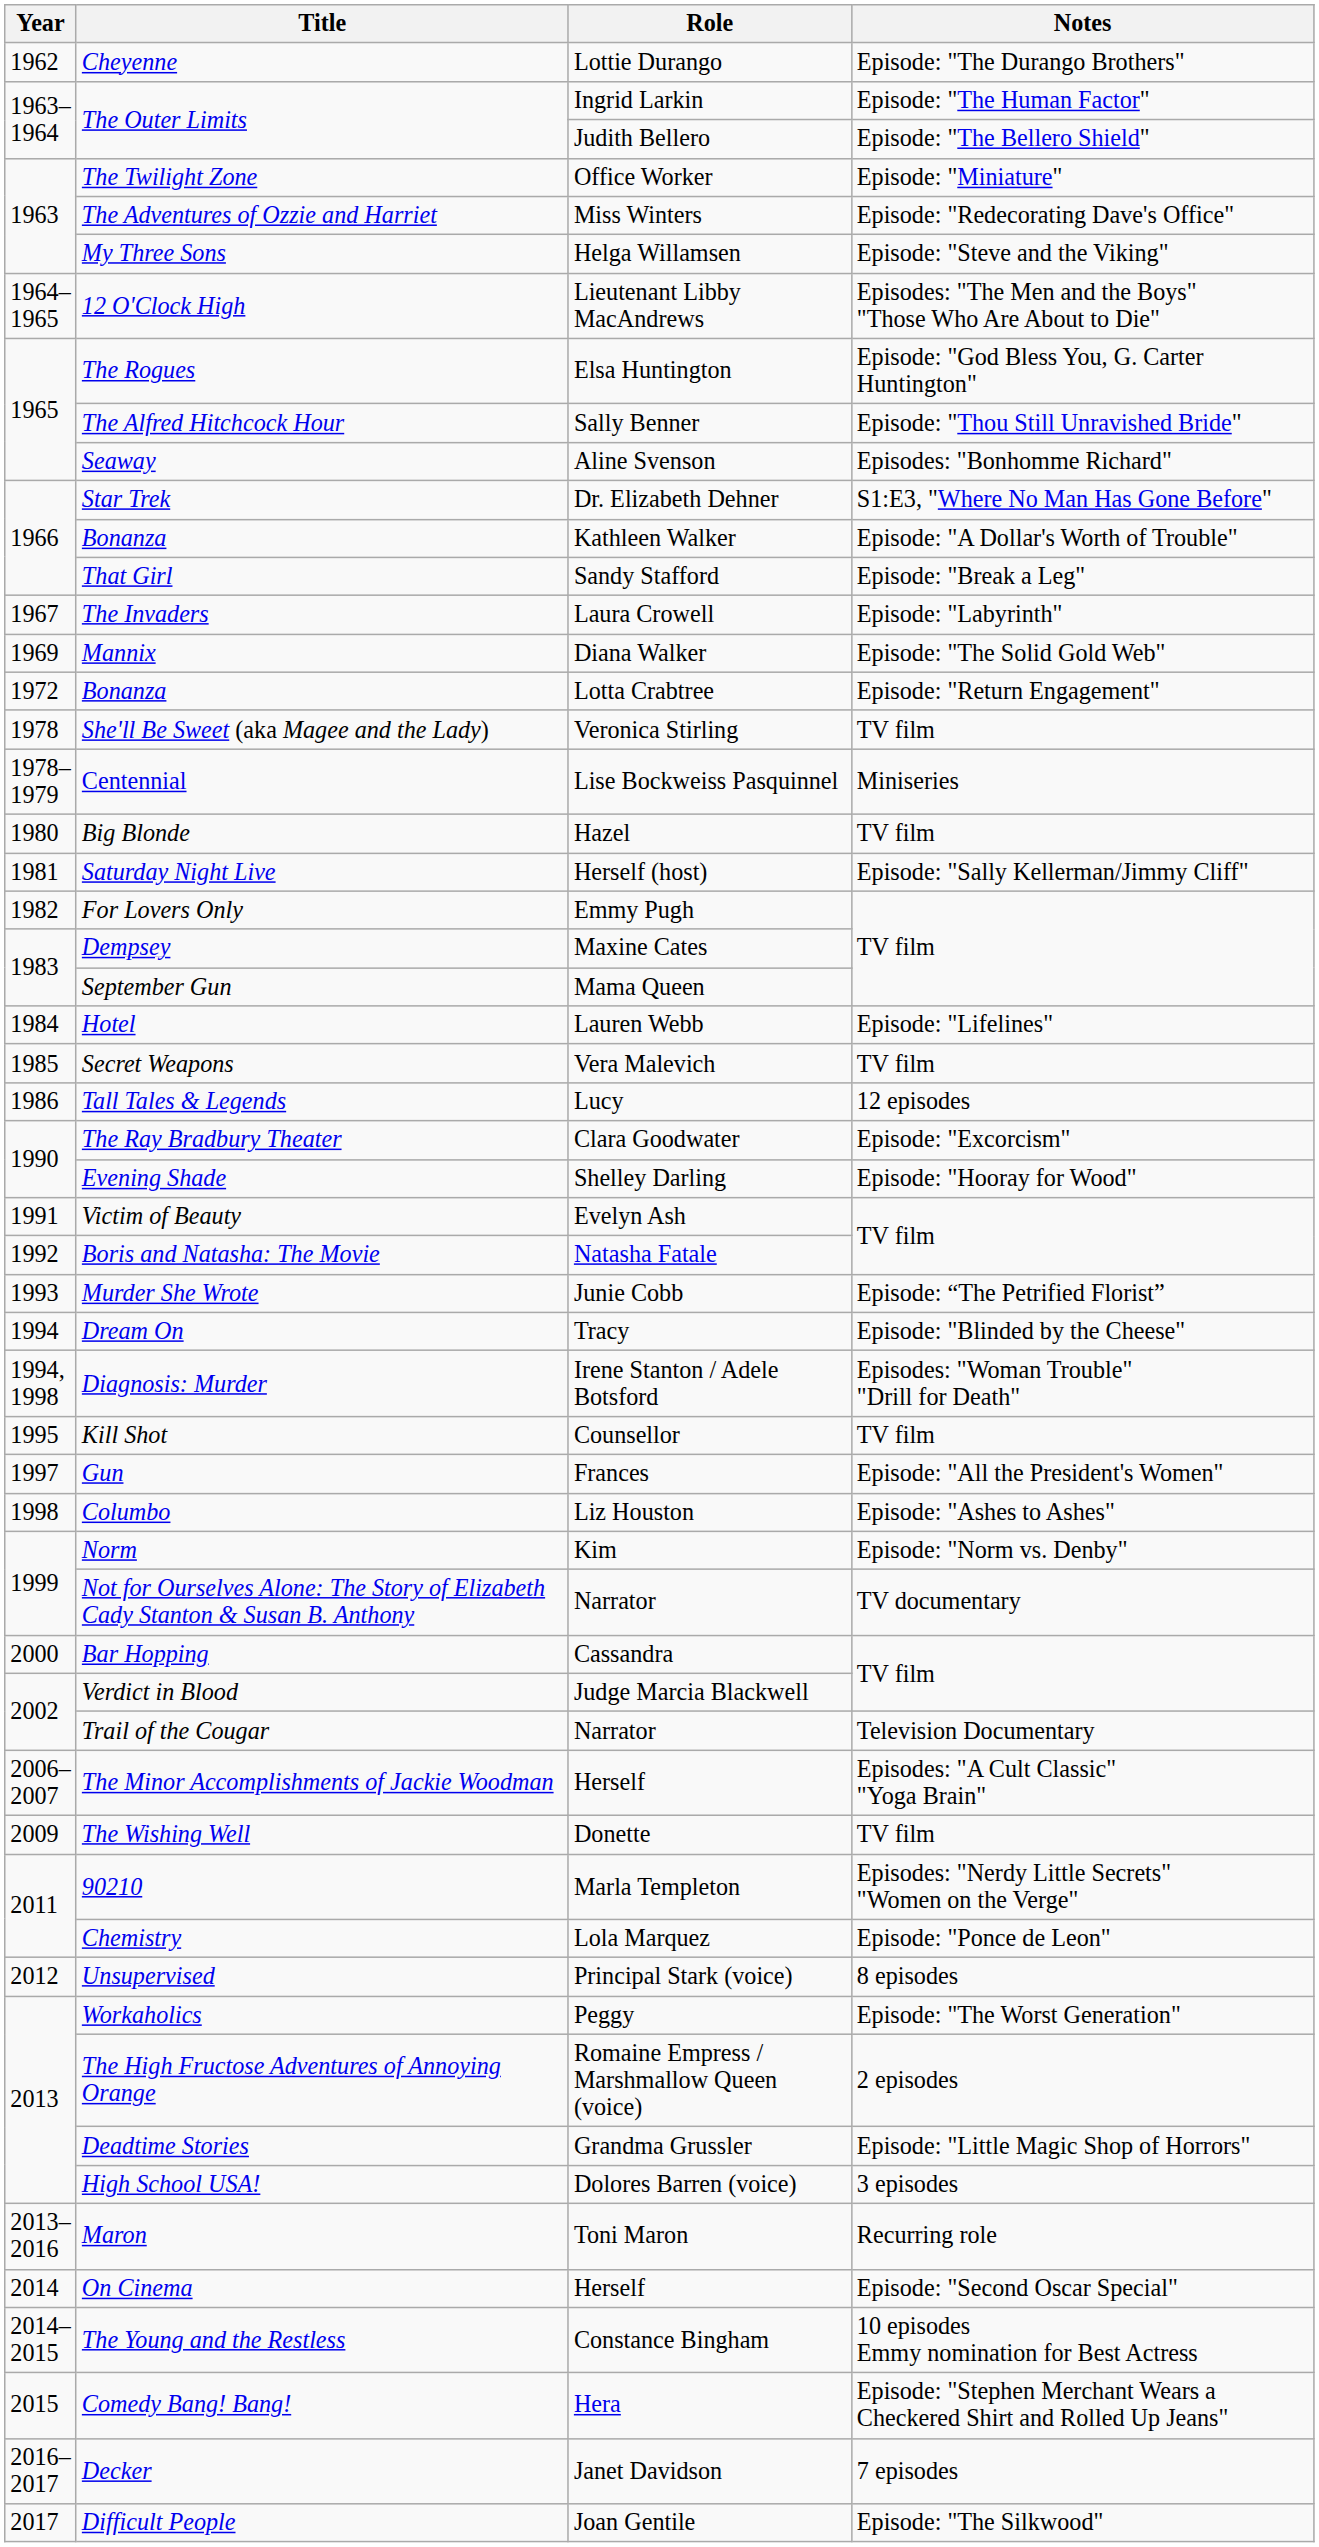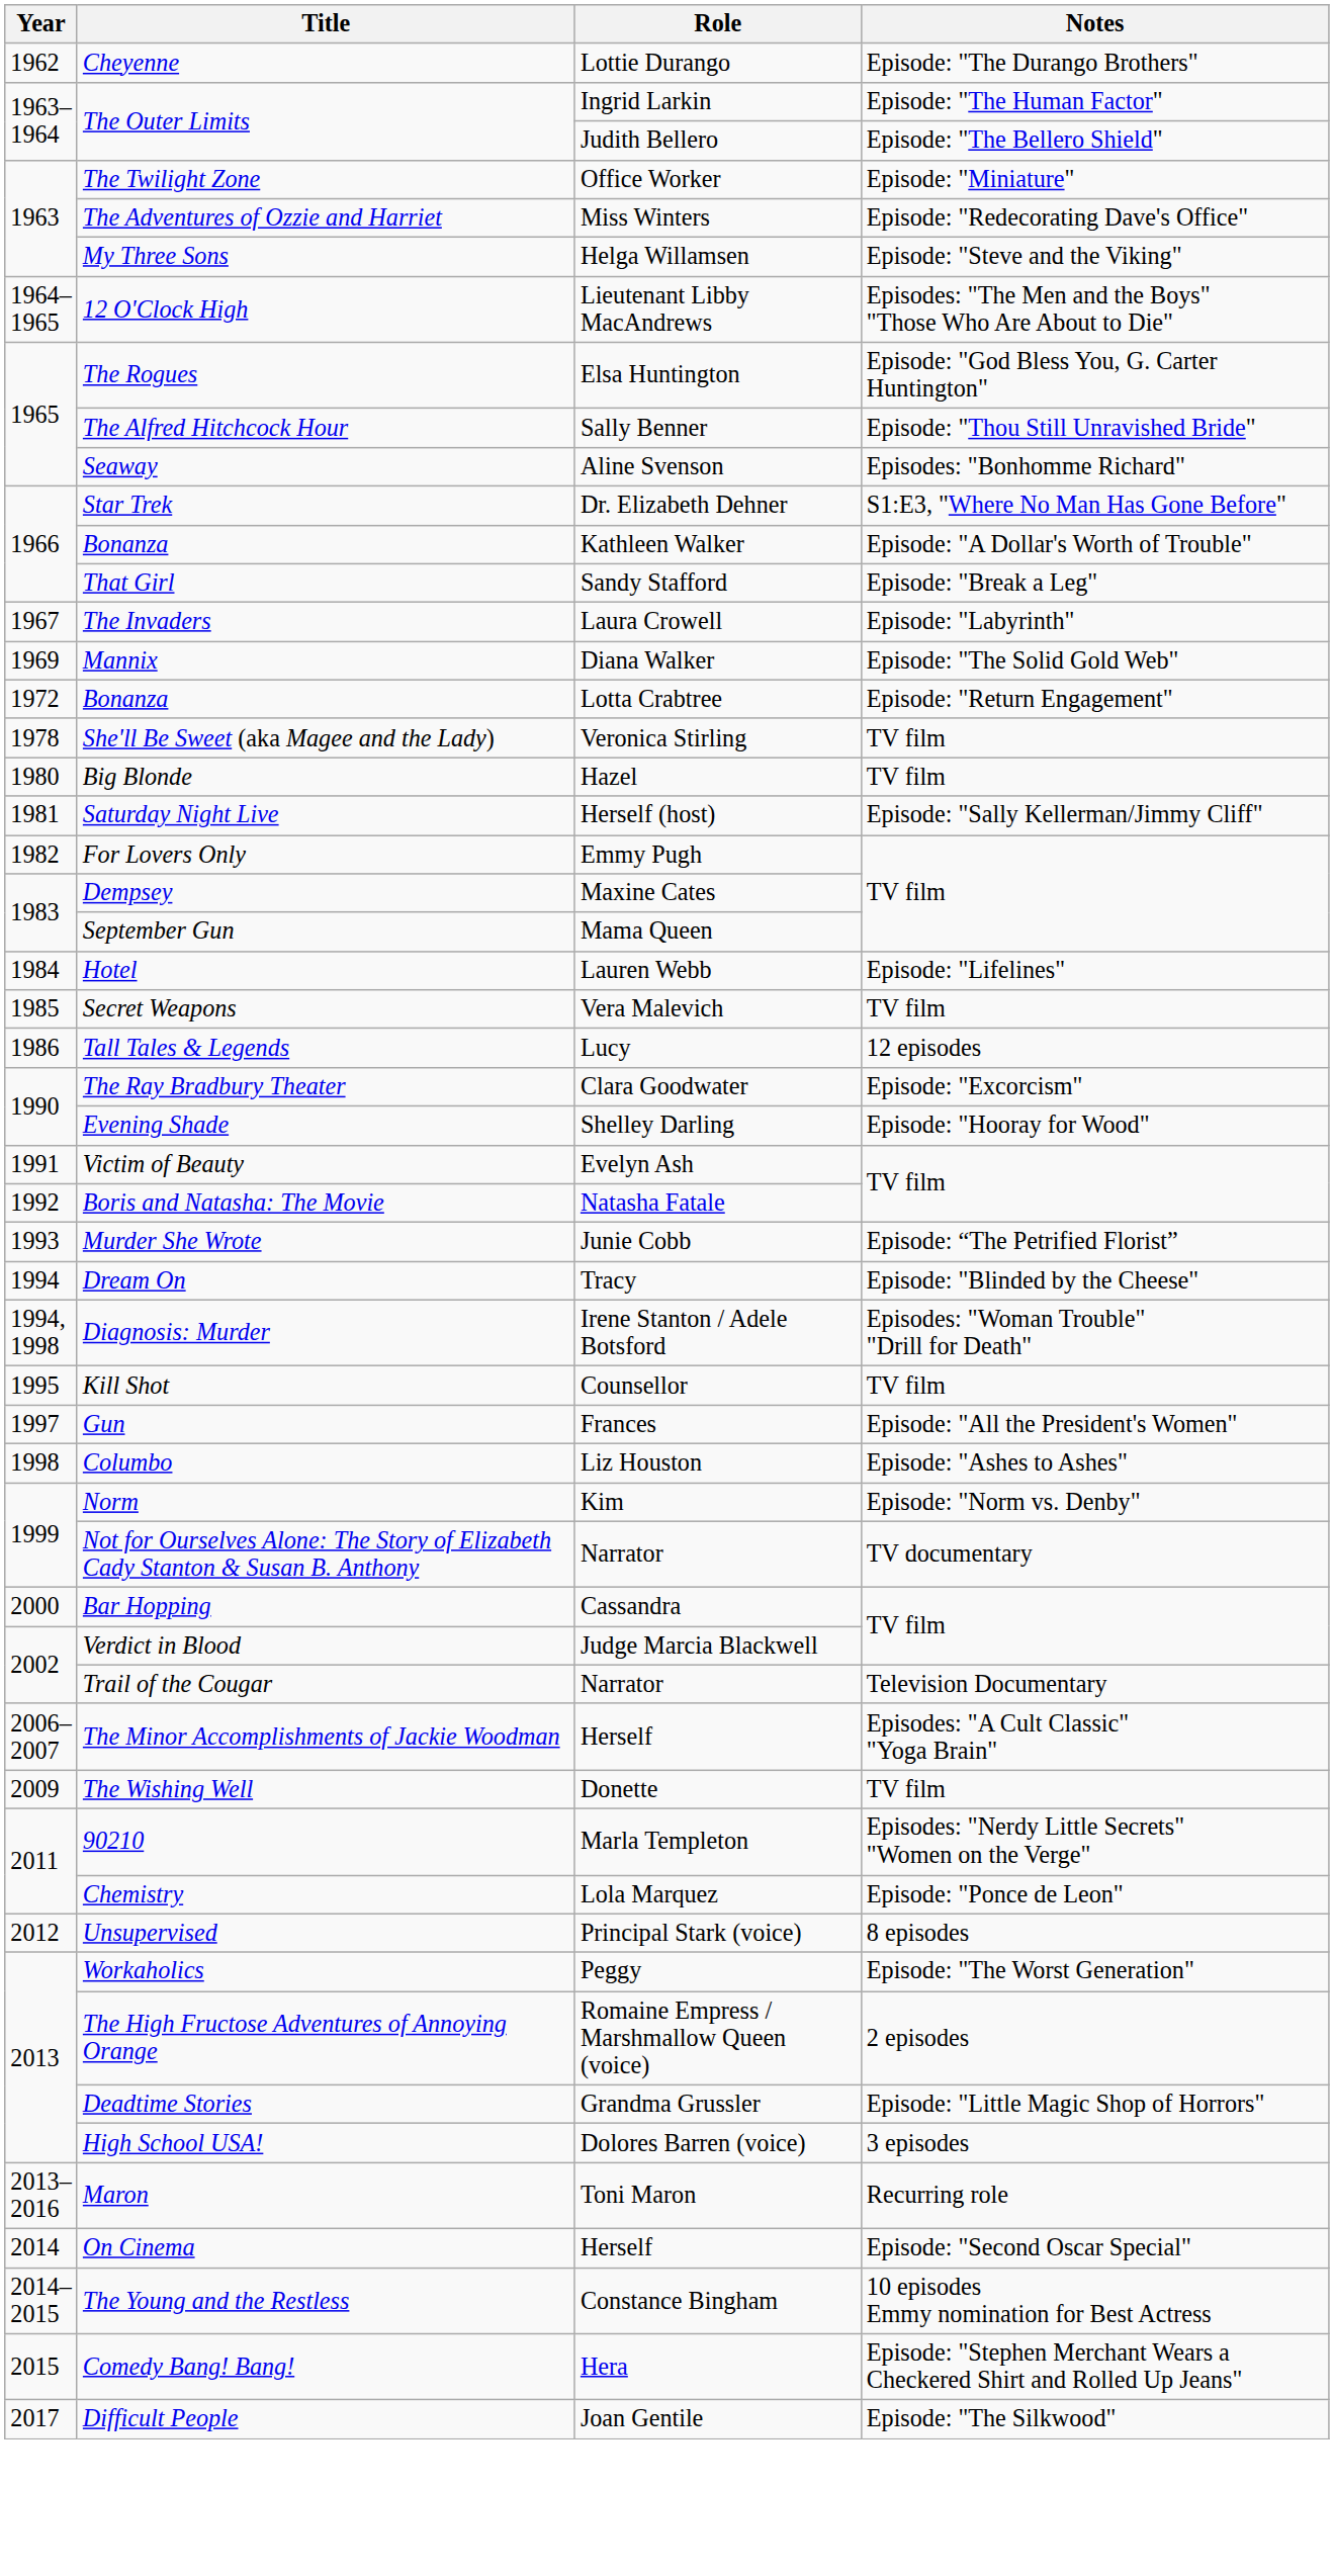 <table class="wikitable sortable">
 <tr>
 <th width="20px">Year</th>
 <th>Title</th>
 <th width="180px">Role</th>
 <th class="unsortable">Notes</th>
 </tr>
 <tr>
 <td>1962</td>
 <td><em><a href='#'>Cheyenne</a></em></td>
 <td>Lottie Durango</td>
 <td>Episode: "The Durango Brothers"</td>
 </tr>
 <tr>
 <td rowspan=2>1963–1964</td>
 <td rowspan=2 data-sort-value="Outer Limits, The"><em><a href='#'>The Outer Limits</a></em></td>
 <td>Ingrid Larkin</td>
 <td>Episode: "<a href='#'>The Human Factor</a>"</td>
 </tr>
 <tr>
 <td>Judith Bellero</td>
 <td>Episode: "<a href='#'>The Bellero Shield</a>"</td>
 </tr>
 <tr>
 <td rowspan=3>1963</td>
 <td data-sort-value="Twilight Zone, The"><em><a href='#'>The Twilight Zone</a></em></td>
 <td>Office Worker</td>
 <td>Episode: "<a href='#'>Miniature</a>"</td>
 </tr>
 <tr>
 <td data-sort-value="Adventures of Ozzie and Harriet, The"><em><a href='#'>The Adventures of Ozzie and Harriet</a></em></td>
 <td>Miss Winters</td>
 <td>Episode: "Redecorating Dave's Office"</td>
 </tr>
 <tr>
 <td><em><a href='#'>My Three Sons</a></em></td>
 <td>Helga Willamsen</td>
 <td>Episode: "Steve and the Viking"</td>
 </tr>
 <tr>
 <td>1964–1965</td>
 <td><em><a href='#'>12 O'Clock High</a></em></td>
 <td>Lieutenant Libby MacAndrews</td>
 <td>Episodes: "The Men and the Boys" <br> "Those Who Are About to Die"</td>
 </tr>
 <tr>
 <td rowspan=3>1965</td>
 <td data-sort-value="Rogues, The"><em><a href='#'>The Rogues</a></em></td>
 <td>Elsa Huntington</td>
 <td>Episode: "God Bless You, G. Carter Huntington"</td>
 </tr>
 <tr>
 <td data-sort-value="Alfred Hitchcock Hour, The"><em><a href='#'>The Alfred Hitchcock Hour</a></em></td>
 <td>Sally Benner</td>
 <td>Episode: "<a href='#'>Thou Still Unravished Bride</a>"</td>
 </tr>
 <tr>
 <td><em><a href='#'>Seaway</a></em></td>
 <td>Aline Svenson</td>
 <td>Episodes: "Bonhomme Richard"</td>
 </tr>
 <tr>
 <td rowspan=3>1966</td>
 <td><em><a href='#'>Star Trek</a></em></td>
 <td>Dr. Elizabeth Dehner</td>
 <td>S1:E3, "<a href='#'>Where No Man Has Gone Before</a>"</td>
 </tr>
 <tr>
 <td><em><a href='#'>Bonanza</a></em></td>
 <td>Kathleen Walker</td>
 <td>Episode: "A Dollar's Worth of Trouble"</td>
 </tr>
 <tr>
 <td><em><a href='#'>That Girl</a></em></td>
 <td>Sandy Stafford</td>
 <td>Episode: "Break a Leg"</td>
 </tr>
 <tr>
 <td>1967</td>
 <td data-sort-value="Invaders, The"><em><a href='#'>The Invaders</a></em></td>
 <td>Laura Crowell</td>
 <td>Episode: "Labyrinth"</td>
 </tr>
 <tr>
 <td>1969</td>
 <td><em><a href='#'>Mannix</a></em></td>
 <td>Diana Walker</td>
 <td>Episode: "The Solid Gold Web"</td>
 </tr>
 <tr>
 <td>1972</td>
 <td><em><a href='#'>Bonanza</a></em></td>
 <td>Lotta Crabtree</td>
 <td>Episode: "Return Engagement"</td>
 </tr>
 <tr>
 <td>1978</td>
 <td><em><a href='#'>She'll Be Sweet</a></em> (aka <em>Magee and the Lady</em>)</td>
 <td>Veronica Stirling</td>
 <td>TV film</td>
-</tr>
-<tr>
-<td>1978–1979</td>
-<td><em><a href='#'></em>Centennial<em></a></em></td>
-<td>Lise Bockweiss Pasquinnel</td>
-<td>Miniseries</td>
 </tr>
 <tr>
 <td>1980</td>
 <td><em>Big Blonde</em></td>
 <td>Hazel</td>
 <td>TV film</td>
 </tr>
 <tr>
 <td>1981</td>
 <td><em><a href='#'>Saturday Night Live</a></em></td>
 <td>Herself (host)</td>
 <td>Episode: "Sally Kellerman/Jimmy Cliff"</td>
 </tr>
 <tr>
 <td>1982</td>
 <td><em>For Lovers Only</em></td>
 <td>Emmy Pugh</td>
 <td rowspan="3">TV film</td>
 </tr>
 <tr>
 <td rowspan=2>1983</td>
 <td><em><a href='#'>Dempsey</a></em></td>
 <td>Maxine Cates</td>
 </tr>
 <tr>
 <td><em>September Gun</em></td>
 <td>Mama Queen</td>
 </tr>
 <tr>
 <td>1984</td>
 <td><em><a href='#'>Hotel</a></em></td>
 <td>Lauren Webb</td>
 <td>Episode: "Lifelines"</td>
 </tr>
 <tr>
 <td>1985</td>
 <td><em>Secret Weapons</em></td>
 <td>Vera Malevich</td>
 <td>TV film</td>
 </tr>
 <tr>
 <td>1986</td>
 <td><em><a href='#'>Tall Tales & Legends</a></em></td>
 <td>Lucy</td>
 <td>12 episodes</td>
 </tr>
 <tr>
 <td rowspan=2>1990</td>
 <td data-sort-value="Ray Bradbury Theater, The"><em><a href='#'>The Ray Bradbury Theater</a></em></td>
 <td>Clara Goodwater</td>
 <td>Episode: "Excorcism"</td>
 </tr>
 <tr>
 <td><em><a href='#'>Evening Shade</a></em></td>
 <td>Shelley Darling</td>
 <td>Episode: "Hooray for Wood"</td>
 </tr>
 <tr>
 <td>1991</td>
 <td><em>Victim of Beauty</em></td>
 <td>Evelyn Ash</td>
 <td rowspan="2">TV film</td>
 </tr>
 <tr>
 <td>1992</td>
 <td><em><a href='#'>Boris and Natasha: The Movie</a></em></td>
 <td><a href='#'>Natasha Fatale</a></td>
 </tr>
 <tr>
 <td>1993</td>
 <td><em><a href='#'>Murder She Wrote</a></em></td>
 <td>Junie Cobb</td>
 <td>Episode: “The Petrified Florist”</td>
 </tr>
 <tr>
 <td>1994</td>
 <td><em><a href='#'>Dream On</a></em></td>
 <td>Tracy</td>
 <td>Episode: "Blinded by the Cheese"</td>
 </tr>
 <tr>
 <td>1994, 1998</td>
 <td><em><a href='#'>Diagnosis: Murder</a></em></td>
 <td>Irene Stanton / Adele Botsford</td>
 <td>Episodes: "Woman Trouble"<br> "Drill for Death"</td>
 </tr>
 <tr>
 <td>1995</td>
 <td><em>Kill Shot</em></td>
 <td>Counsellor</td>
 <td>TV film</td>
 </tr>
 <tr>
 <td>1997</td>
 <td><em><a href='#'>Gun</a></em></td>
 <td>Frances</td>
 <td>Episode: "All the President's Women"</td>
 </tr>
 <tr>
 <td>1998</td>
 <td><em><a href='#'>Columbo</a></em></td>
 <td>Liz Houston</td>
 <td>Episode: "Ashes to Ashes"</td>
 </tr>
 <tr>
 <td rowspan=2>1999</td>
 <td><em><a href='#'>Norm</a></em></td>
 <td>Kim</td>
 <td>Episode: "Norm vs. Denby"</td>
 </tr>
 <tr>
 <td><a href='#'><em>Not for Ourselves Alone: The Story of Elizabeth Cady Stanton & Susan B. Anthony</em></a></td>
 <td>Narrator</td>
 <td>TV documentary</td>
 </tr>
 <tr>
 <td>2000</td>
 <td><em><a href='#'>Bar Hopping</a></em></td>
 <td>Cassandra</td>
 <td rowspan="2">TV film</td>
 </tr>
 <tr>
 <td rowspan="2">2002</td>
 <td><em>Verdict in Blood</em></td>
 <td>Judge Marcia Blackwell</td>
 </tr>
 <tr>
 <td><em>Trail of the Cougar</em></td>
 <td>Narrator</td>
 <td>Television Documentary</td>
 </tr>
 <tr>
 <td>2006–2007</td>
 <td data-sort-value="Minor Accomplishments of Jackie Woodman, The"><em><a href='#'>The Minor Accomplishments of Jackie Woodman</a></em></td>
 <td>Herself</td>
 <td>Episodes: "A Cult Classic" <br> "Yoga Brain"</td>
 </tr>
 <tr>
 <td>2009</td>
 <td data-sort-value="Wishing Well, The"><em><a href='#'>The Wishing Well</a></em></td>
 <td>Donette</td>
 <td>TV film</td>
 </tr>
 <tr>
 <td rowspan=2>2011</td>
 <td><em><a href='#'>90210</a></em></td>
 <td>Marla Templeton</td>
 <td>Episodes: "Nerdy Little Secrets" <br> "Women on the Verge"</td>
 </tr>
 <tr>
 <td><em><a href='#'>Chemistry</a></em></td>
 <td>Lola Marquez</td>
 <td>Episode: "Ponce de Leon"</td>
 </tr>
 <tr>
 <td>2012</td>
 <td><em><a href='#'>Unsupervised</a></em></td>
 <td>Principal Stark (voice)</td>
 <td>8 episodes</td>
 </tr>
 <tr>
 <td rowspan=4>2013</td>
 <td><em><a href='#'>Workaholics</a></em></td>
 <td>Peggy</td>
 <td>Episode: "The Worst Generation"</td>
 </tr>
 <tr>
 <td data-sort-value="High Fructose Adventures of Annoying Orange, The"><em><a href='#'>The High Fructose Adventures of Annoying Orange</a></em></td>
 <td>Romaine Empress / Marshmallow Queen (voice)</td>
 <td>2 episodes</td>
 </tr>
 <tr>
 <td><em><a href='#'>Deadtime Stories</a></em></td>
 <td>Grandma Grussler</td>
 <td>Episode: "Little Magic Shop of Horrors"</td>
 </tr>
 <tr>
 <td><em><a href='#'>High School USA!</a></em></td>
 <td>Dolores Barren (voice)</td>
 <td>3 episodes</td>
 </tr>
 <tr>
 <td>2013–2016</td>
 <td><em><a href='#'>Maron</a></em></td>
 <td>Toni Maron</td>
 <td>Recurring role</td>
 </tr>
 <tr>
 <td>2014</td>
 <td><em><a href='#'>On Cinema</a></em></td>
 <td>Herself</td>
 <td>Episode: "Second Oscar Special"</td>
 </tr>
 <tr>
 <td>2014–2015</td>
 <td data-sort-value="Young and the Restless, The"><em><a href='#'>The Young and the Restless</a></em></td>
 <td>Constance Bingham</td>
 <td>10 episodes<br>Emmy nomination for Best Actress</td>
 </tr>
 <tr>
 <td>2015</td>
 <td><em><a href='#'>Comedy Bang! Bang!</a></em></td>
 <td><a href='#'>Hera</a></td>
 <td>Episode: "Stephen Merchant Wears a Checkered Shirt and Rolled Up Jeans"</td>
 </tr>
 <tr>
-<td>2016–2017</td>
-<td><em><a href='#'>Decker</a></em></td>
-<td>Janet Davidson</td>
-<td>7 episodes</td>
-</tr>
-<tr>
 <td>2017</td>
 <td><em><a href='#'>Difficult People</a></em></td>
 <td>Joan Gentile</td>
 <td>Episode: "The Silkwood"</td>
 </tr>
 </table>
